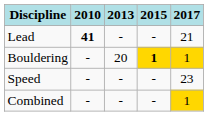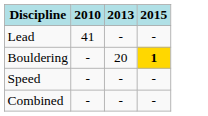 <table class="wikitable" style="text-align: center;">
 <tr>
 <th style="background: #b0e0e6;">Discipline</th>
 <th style="background: #b0e0e6;">2010</th>
 <th style="background: #b0e0e6;">2013</th>
 <th style="background: #b0e0e6;">2015</th>
-<th style="background: #b0e0e6;">2017</th>
 </tr>
 <tr>
 <td align="left">Lead</td>
-<td><strong>41</strong></td>
+<td>41</td>
 <td>-</td>
 <td>-</td>
-<td>21</td>
 </tr>
 <tr>
 <td align="left">Bouldering</td>
 <td>-</td>
 <td>20</td>
 <td style="background: gold;"><strong>1</strong></td>
-<td style="background: gold;">1</td>
 </tr>
 <tr>
 <td align="left">Speed</td>
 <td>-</td>
 <td>-</td>
 <td>-</td>
-<td>23</td>
 </tr>
 <tr>
 <td align="left">Combined</td>
 <td>-</td>
 <td>-</td>
 <td>-</td>
-<td style="background: gold;">1</td>
 </tr>
 </table>
